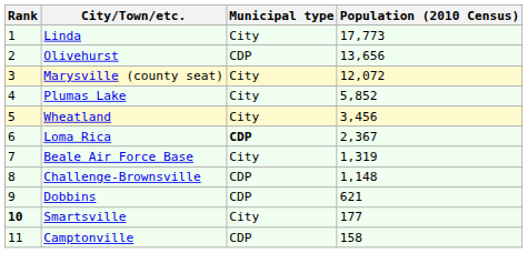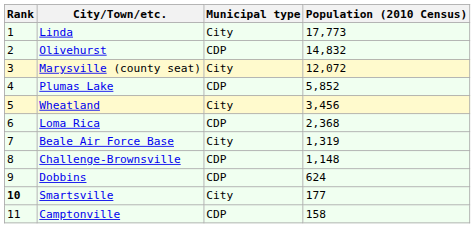 <table class="wikitable sortable">
 <tr>
 <th>Rank</th>
 <th>City/Town/etc.</th>
 <th>Municipal type</th>
 <th>Population (2010 Census)</th>
 </tr>
 <tr style="background-color:#F0FFF0;">
 <td>1</td>
 <td><a href='#'>Linda</a></td>
 <td>City</td>
 <td>17,773</td>
 </tr>
 <tr style="background-color:#F0FFF0;">
 <td>2</td>
 <td><a href='#'>Olivehurst</a></td>
 <td>CDP</td>
-<td>13,656</td>
+<td>14,832</td>
 </tr>
 <tr style="background-color:#FFFACD;">
 <td>3</td>
 <td><a href='#'>Marysville</a> (county seat)</td>
 <td>City</td>
 <td>12,072</td>
 </tr>
 <tr style="background-color:#F0FFF0;">
 <td>4</td>
 <td><a href='#'>Plumas Lake</a></td>
-<td>City</td>
+<td>CDP</td>
 <td>5,852</td>
 </tr>
 <tr style="background-color:#FFFACD;">
 <td>5</td>
 <td><a href='#'>Wheatland</a></td>
 <td>City</td>
 <td>3,456</td>
 </tr>
 <tr style="background-color:#F0FFF0;">
 <td>6</td>
 <td><a href='#'>Loma Rica</a></td>
-<td><strong>CDP</strong></td>
-<td>2,367</td>
+<td>CDP</td>
+<td>2,368</td>
 </tr>
 <tr style="background-color:#F0FFF0;">
 <td>7</td>
 <td><a href='#'>Beale Air Force Base</a></td>
 <td>City</td>
 <td>1,319</td>
 </tr>
 <tr style="background-color:#F0FFF0;">
 <td>8</td>
 <td><a href='#'>Challenge-Brownsville</a></td>
 <td>CDP</td>
 <td>1,148</td>
 </tr>
 <tr style="background-color:#F0FFF0;">
 <td>9</td>
 <td><a href='#'>Dobbins</a></td>
 <td>CDP</td>
-<td>621</td>
+<td>624</td>
 </tr>
 <tr style="background-color:#F0FFF0;">
 <td><strong>10</strong></td>
 <td><a href='#'>Smartsville</a></td>
 <td>City</td>
 <td>177</td>
 </tr>
 <tr style="background-color:#F0FFF0;">
 <td>11</td>
 <td><a href='#'>Camptonville</a></td>
 <td>CDP</td>
 <td>158</td>
 </tr>
 </table>
